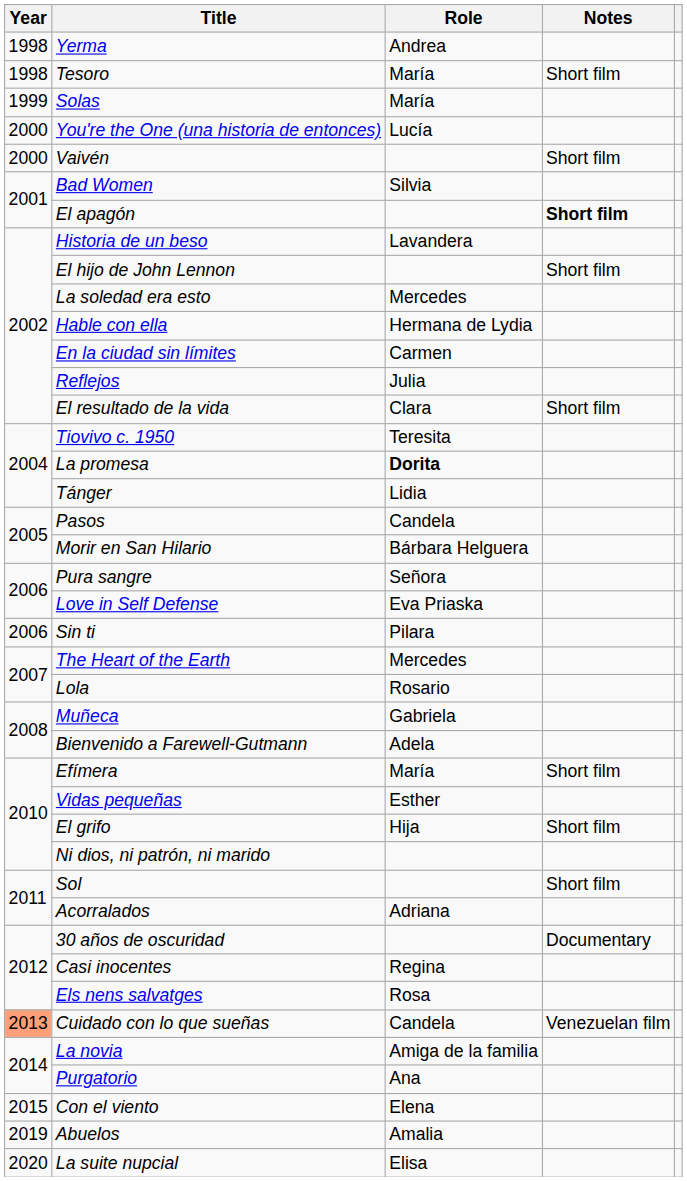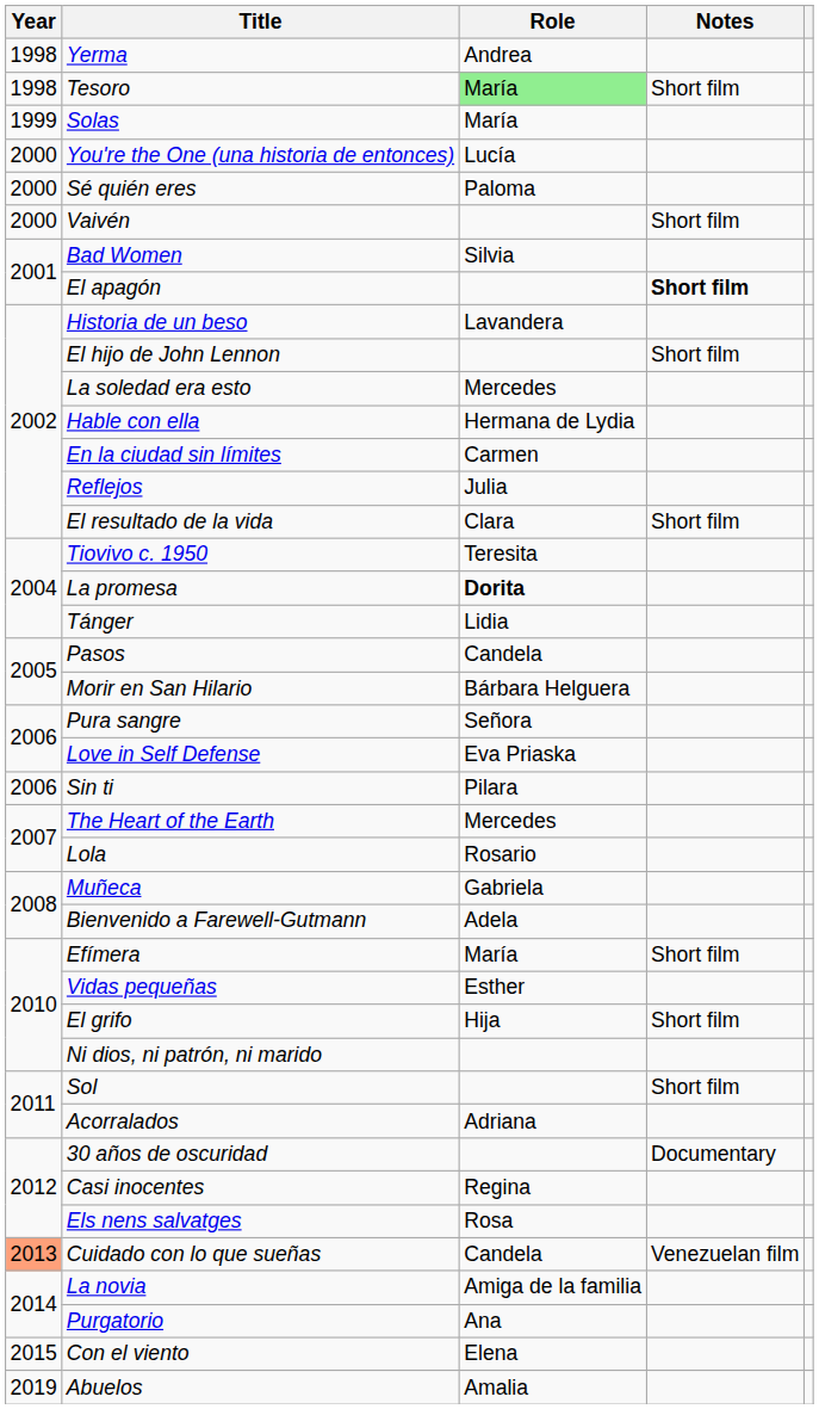 <table class="wikitable sortable">
 <tr>
 <th>Year</th>
 <th>Title</th>
 <th>Role</th>
 <th class="unsortable">Notes</th>
 <th class="unsortable"></th>
 </tr>
 <tr>
 <td>1998</td>
 <td><a href='#'><em>Yerma</em></a></td>
 <td>Andrea</td>
 <td></td>
 <td></td>
 </tr>
 <tr>
 <td>1998</td>
 <td><em>Tesoro</em></td>
-<td>María</td>
+<td style="background: lightgreen;">María</td>
 <td>Short film</td>
 <td></td>
 </tr>
 <tr>
 <td>1999</td>
 <td><a href='#'><em>Solas</em></a></td>
 <td>María</td>
 <td></td>
 <td></td>
 </tr>
 <tr>
 <td>2000</td>
 <td><a href='#'><em>You're the One (una historia de entonces)</em></a></td>
 <td>Lucía</td>
+<td></td>
+<td></td>
+</tr>
+<tr>
+<td>2000</td>
+<td><em>Sé quién eres</em></td>
+<td>Paloma</td>
 <td></td>
 <td></td>
 </tr>
 <tr>
 <td>2000</td>
 <td><em>Vaivén</em></td>
 <td></td>
 <td>Short film</td>
 <td></td>
 </tr>
 <tr>
 <td rowspan="2">2001</td>
 <td><em><a href='#'>Bad Women</a></em></td>
 <td>Silvia</td>
 <td></td>
 <td></td>
 </tr>
 <tr>
 <td><em>El apagón</em></td>
 <td></td>
 <td><strong>Short film</strong></td>
 <td></td>
 </tr>
 <tr>
 <td rowspan="7">2002</td>
 <td><a href='#'><em>Historia de un beso</em></a></td>
 <td>Lavandera</td>
 <td></td>
 <td></td>
 </tr>
 <tr>
 <td><em>El hijo de John Lennon</em></td>
 <td></td>
 <td>Short film</td>
 <td></td>
 </tr>
 <tr>
 <td><em>La soledad era esto</em></td>
 <td>Mercedes</td>
 <td></td>
 <td></td>
 </tr>
 <tr>
 <td><a href='#'><em>Hable con ella</em></a></td>
 <td>Hermana de Lydia</td>
 <td></td>
 <td></td>
 </tr>
 <tr>
 <td><a href='#'><em>En la ciudad sin límites</em></a></td>
 <td>Carmen</td>
 <td></td>
 <td></td>
 </tr>
 <tr>
 <td><em><a href='#'>Reflejos</a></em></td>
 <td>Julia</td>
 <td></td>
 <td></td>
 </tr>
 <tr>
 <td><em>El resultado de la vida</em></td>
 <td>Clara</td>
 <td>Short film</td>
 <td></td>
 </tr>
 <tr>
 <td rowspan="3">2004</td>
 <td><em><a href='#'>Tiovivo c. 1950</a></em></td>
 <td>Teresita</td>
 <td></td>
 <td></td>
 </tr>
 <tr>
 <td><em>La promesa</em></td>
 <td><strong>Dorita</strong></td>
 <td></td>
 <td></td>
 </tr>
 <tr>
 <td><em>Tánger</em></td>
 <td>Lidia</td>
 <td></td>
 <td></td>
 </tr>
 <tr>
 <td rowspan="2">2005</td>
 <td><em>Pasos</em></td>
 <td>Candela</td>
 <td></td>
 <td></td>
 </tr>
 <tr>
 <td><em>Morir en San Hilario</em></td>
 <td>Bárbara Helguera</td>
 <td></td>
 <td></td>
 </tr>
 <tr>
 <td rowspan="2">2006</td>
 <td><em>Pura sangre</em></td>
 <td>Señora</td>
 <td></td>
 <td></td>
 </tr>
 <tr>
 <td><em><a href='#'>Love in Self Defense</a></em></td>
 <td>Eva Priaska</td>
 <td></td>
 <td></td>
 </tr>
 <tr>
 <td>2006</td>
 <td><em>Sin ti</em></td>
 <td>Pilara</td>
 <td></td>
 <td></td>
 </tr>
 <tr>
 <td rowspan="2">2007</td>
 <td><em><a href='#'>The Heart of the Earth</a></em></td>
 <td>Mercedes</td>
 <td></td>
 <td></td>
 </tr>
 <tr>
 <td><em>Lola</em></td>
 <td>Rosario</td>
 <td></td>
 <td></td>
 </tr>
 <tr>
 <td rowspan="2">2008</td>
 <td><em><a href='#'>Muñeca</a></em></td>
 <td>Gabriela</td>
 <td></td>
 <td></td>
 </tr>
 <tr>
 <td><em>Bienvenido a Farewell-Gutmann</em></td>
 <td>Adela</td>
 <td></td>
 <td></td>
 </tr>
 <tr>
 <td rowspan="4">2010</td>
 <td><em>Efímera</em></td>
 <td>María</td>
 <td>Short film</td>
 <td></td>
 </tr>
 <tr>
 <td><em><a href='#'>Vidas pequeñas</a></em></td>
 <td>Esther</td>
 <td></td>
 <td></td>
 </tr>
 <tr>
 <td><em>El grifo</em></td>
 <td>Hija</td>
 <td>Short film</td>
 <td></td>
 </tr>
 <tr>
 <td><em>Ni dios, ni patrón, ni marido</em></td>
 <td></td>
 <td></td>
 <td></td>
 </tr>
 <tr>
 <td rowspan="2">2011</td>
 <td><em>Sol</em></td>
 <td></td>
 <td>Short film</td>
 <td></td>
 </tr>
 <tr>
 <td><em>Acorralados</em></td>
 <td>Adriana</td>
 <td></td>
 <td></td>
 </tr>
 <tr>
 <td rowspan="3">2012</td>
 <td><em>30 años de oscuridad</em></td>
 <td></td>
 <td>Documentary</td>
 <td></td>
 </tr>
 <tr>
 <td><em>Casi inocentes</em></td>
 <td>Regina</td>
 <td></td>
 <td></td>
 </tr>
 <tr>
 <td><a href='#'><em>Els nens salvatges</em></a></td>
 <td>Rosa</td>
 <td></td>
 <td></td>
 </tr>
 <tr>
 <td style="background: lightsalmon;">2013</td>
 <td><em>Cuidado con lo que sueñas</em></td>
 <td>Candela</td>
 <td>Venezuelan film</td>
 <td></td>
 </tr>
 <tr>
 <td rowspan="2">2014</td>
 <td><a href='#'><em>La novia</em></a></td>
 <td>Amiga de la familia</td>
 <td></td>
 <td></td>
 </tr>
 <tr>
 <td><a href='#'><em>Purgatorio</em></a></td>
 <td>Ana</td>
 <td></td>
 <td></td>
 </tr>
 <tr>
 <td>2015</td>
 <td><em>Con el viento</em></td>
 <td>Elena</td>
 <td></td>
 <td></td>
 </tr>
 <tr>
 <td>2019</td>
 <td><em>Abuelos</em></td>
 <td>Amalia</td>
 <td></td>
 <td></td>
 </tr>
-<tr>
-<td>2020</td>
-<td><em>La suite nupcial</em></td>
-<td>Elisa</td>
-<td></td>
-<td></td>
-</tr>
 </table>
